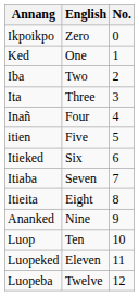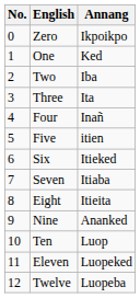 <table class="wikitable">
 <tr>
+<th>No.</th>
+<th>English</th>
 <th>Annang</th>
-<th>English</th>
-<th>No.</th>
 </tr>
 <tr>
+<td>0</td>
+<td>Zero</td>
 <td>Ikpoikpo</td>
-<td>Zero</td>
-<td>0</td>
 </tr>
 <tr>
+<td>1</td>
+<td>One</td>
 <td>Ked</td>
-<td>One</td>
-<td>1</td>
 </tr>
 <tr>
+<td>2</td>
+<td>Two</td>
 <td>Iba</td>
-<td>Two</td>
-<td>2</td>
 </tr>
 <tr>
+<td>3</td>
+<td>Three</td>
 <td>Ita</td>
-<td>Three</td>
-<td>3</td>
 </tr>
 <tr>
+<td>4</td>
+<td>Four</td>
 <td>Inañ</td>
-<td>Four</td>
-<td>4</td>
 </tr>
 <tr>
+<td>5</td>
+<td>Five</td>
 <td>itien</td>
-<td>Five</td>
-<td>5</td>
 </tr>
 <tr>
+<td>6</td>
+<td>Six</td>
 <td>Itieked</td>
-<td>Six</td>
-<td>6</td>
 </tr>
 <tr>
+<td>7</td>
+<td>Seven</td>
 <td>Itiaba</td>
-<td>Seven</td>
-<td>7</td>
 </tr>
 <tr>
+<td>8</td>
+<td>Eight</td>
 <td>Itieita</td>
-<td>Eight</td>
-<td>8</td>
 </tr>
 <tr>
+<td>9</td>
+<td>Nine</td>
 <td>Ananked</td>
-<td>Nine</td>
-<td>9</td>
 </tr>
 <tr>
+<td>10</td>
+<td>Ten</td>
 <td>Luop</td>
-<td>Ten</td>
-<td>10</td>
 </tr>
 <tr>
+<td>11</td>
+<td>Eleven</td>
 <td>Luopeked</td>
-<td>Eleven</td>
-<td>11</td>
 </tr>
 <tr>
+<td>12</td>
+<td>Twelve</td>
 <td>Luopeba</td>
-<td>Twelve</td>
-<td>12</td>
 </tr>
 </table>
